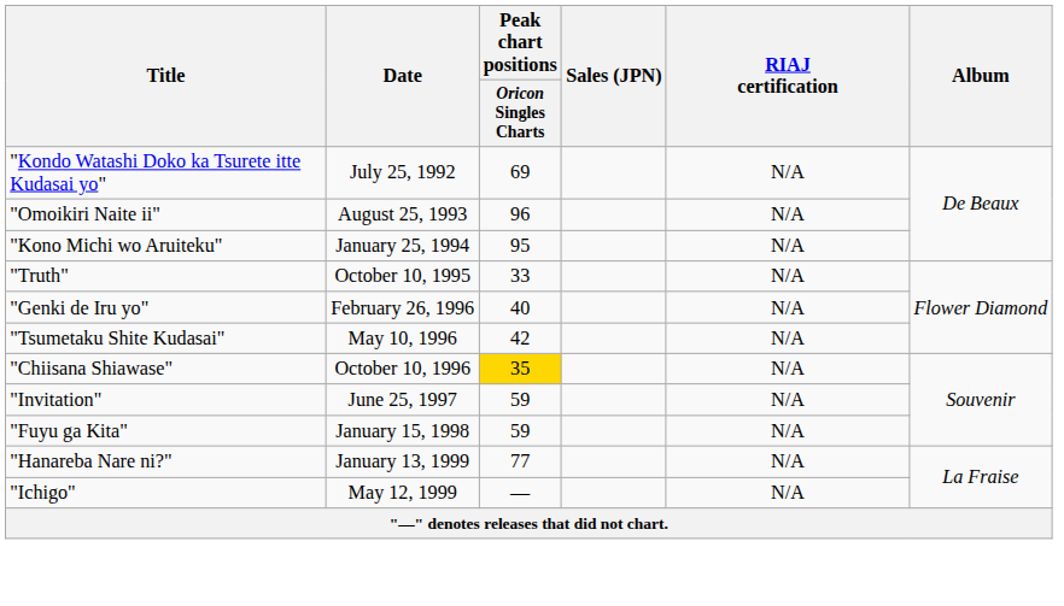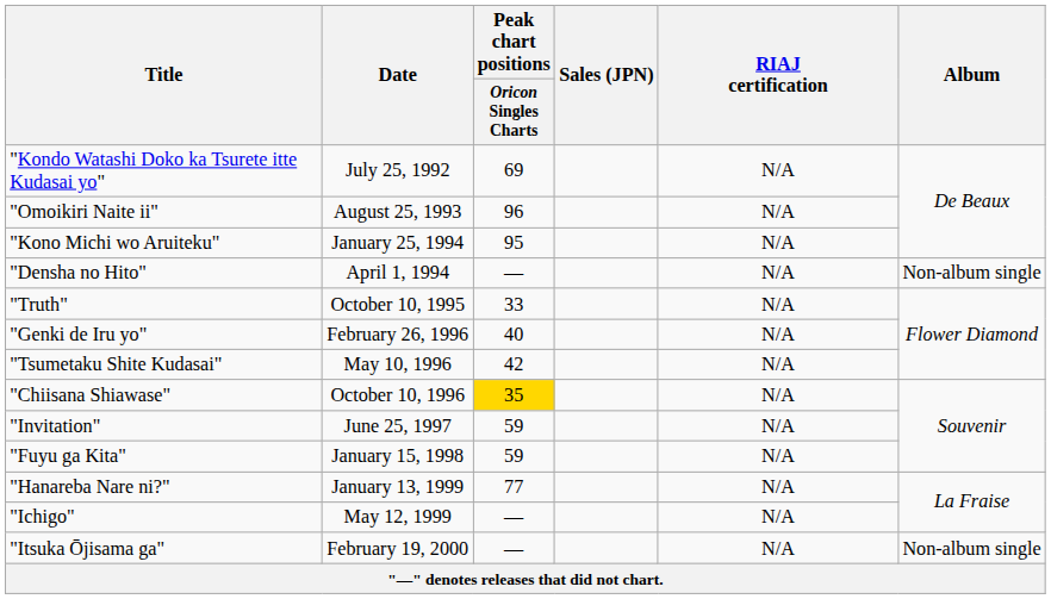 <table class="wikitable plainrowheaders" style="text-align:center;">
 <tr>
 <th scope="col" rowspan="2" style="width:16em;">Title</th>
 <th scope="col" rowspan="2">Date</th>
 <th scope="col" colspan="1">Peak chart positions</th>
 <th scope="col" rowspan="2">Sales (JPN)</th>
 <th scope="col" rowspan="2" style="width:12em;"><a href='#'>RIAJ</a><br>certification</th>
 <th scope="col" rowspan="2">Album</th>
 </tr>
 <tr>
 <th style="width:3em;font-size:85%"><em>Oricon</em> Singles Charts<br></th>
 </tr>
 <tr>
 <td align="left">"<a href='#'>Kondo Watashi Doko ka Tsurete itte Kudasai yo</a>"</td>
 <td>July 25, 1992</td>
 <td>69</td>
 <td></td>
 <td>N/A</td>
 <td rowspan="3"><em>De Beaux</em></td>
 </tr>
 <tr>
 <td align="left">"Omoikiri Naite ii"</td>
 <td>August 25, 1993</td>
 <td>96</td>
 <td></td>
 <td>N/A</td>
 </tr>
 <tr>
 <td align="left">"Kono Michi wo Aruiteku"</td>
 <td>January 25, 1994</td>
 <td>95</td>
 <td></td>
 <td>N/A</td>
+</tr>
+<tr>
+<td align="left">"Densha no Hito"</td>
+<td>April 1, 1994</td>
+<td>—</td>
+<td></td>
+<td>N/A</td>
+<td>Non-album single</td>
 </tr>
 <tr>
 <td align="left">"Truth"</td>
 <td>October 10, 1995</td>
 <td>33</td>
 <td></td>
 <td>N/A</td>
 <td rowspan="3"><em>Flower Diamond</em></td>
 </tr>
 <tr>
 <td align="left">"Genki de Iru yo"</td>
 <td>February 26, 1996</td>
 <td>40</td>
 <td></td>
 <td>N/A</td>
 </tr>
 <tr>
 <td align="left">"Tsumetaku Shite Kudasai"</td>
 <td>May 10, 1996</td>
 <td>42</td>
 <td></td>
 <td>N/A</td>
 </tr>
 <tr>
 <td align="left">"Chiisana Shiawase"</td>
 <td>October 10, 1996</td>
 <td style="background: gold;">35</td>
 <td></td>
 <td>N/A</td>
 <td rowspan="3"><em>Souvenir</em></td>
 </tr>
 <tr>
 <td align="left">"Invitation"</td>
 <td>June 25, 1997</td>
 <td>59</td>
 <td></td>
 <td>N/A</td>
 </tr>
 <tr>
 <td align="left">"Fuyu ga Kita"</td>
 <td>January 15, 1998</td>
 <td>59</td>
 <td></td>
 <td>N/A</td>
 </tr>
 <tr>
 <td align="left">"Hanareba Nare ni?"</td>
 <td>January 13, 1999</td>
 <td>77</td>
 <td></td>
 <td>N/A</td>
 <td rowspan="2"><em>La Fraise</em></td>
 </tr>
 <tr>
 <td align="left">"Ichigo"</td>
 <td>May 12, 1999</td>
 <td>—</td>
 <td></td>
 <td>N/A</td>
 </tr>
 <tr>
+<td align="left">"Itsuka Ōjisama ga"</td>
+<td>February 19, 2000</td>
+<td>—</td>
+<td></td>
+<td>N/A</td>
+<td>Non-album single</td>
+</tr>
+<tr>
 <th colspan="6"><small>"—" denotes releases that did not chart.</small></th>
 </tr>
 </table>
